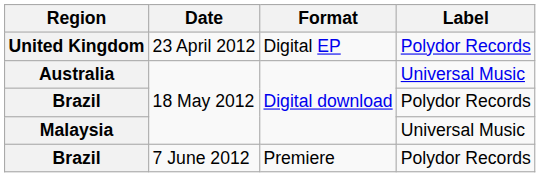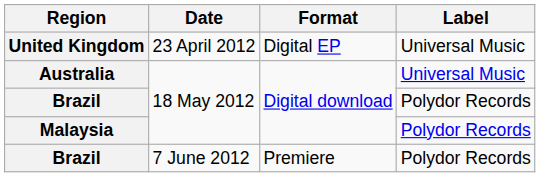 <table class="wikitable plainrowheaders" border="1">
 <tr>
 <th>Region</th>
 <th>Date</th>
 <th>Format</th>
 <th>Label</th>
 </tr>
 <tr>
 <th scope="row">United Kingdom</th>
 <td>23 April 2012</td>
 <td>Digital <a href='#'>EP</a></td>
-<td><a href='#'>Polydor Records</a></td>
+<td>Universal Music</td>
 </tr>
 <tr>
 <th scope="row">Australia</th>
 <td rowspan="3">18 May 2012</td>
 <td rowspan="3"><a href='#'>Digital download</a></td>
 <td><a href='#'>Universal Music</a></td>
 </tr>
 <tr>
 <th scope="row">Brazil</th>
 <td>Polydor Records</td>
 </tr>
 <tr>
 <th scope="row">Malaysia</th>
-<td>Universal Music</td>
+<td><a href='#'>Polydor Records</a></td>
 </tr>
 <tr>
 <th scope="row">Brazil</th>
 <td>7 June 2012</td>
 <td>Premiere</td>
 <td>Polydor Records</td>
 </tr>
 </table>
